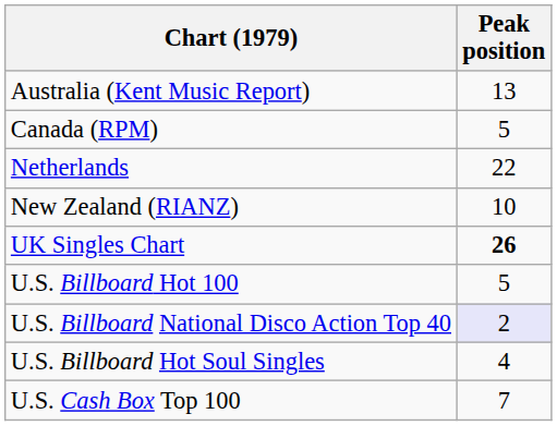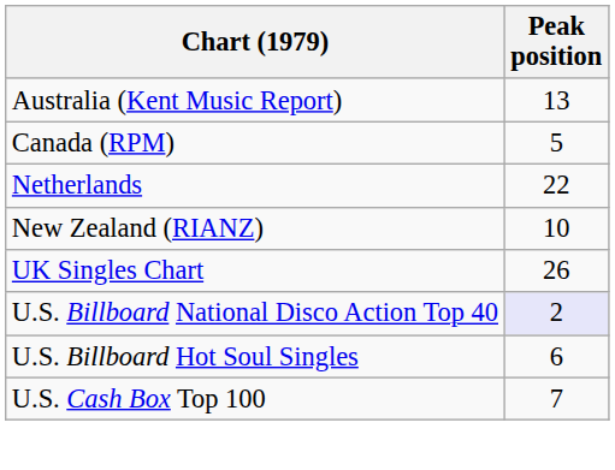 <table class="wikitable sortable">
 <tr>
 <th>Chart (1979)</th>
 <th>Peak<br>position</th>
 </tr>
 <tr>
 <td>Australia (<a href='#'>Kent Music Report</a>)</td>
 <td style="text-align:center;">13</td>
 </tr>
 <tr>
 <td>Canada (<a href='#'>RPM</a>)</td>
 <td style="text-align:center;">5</td>
 </tr>
 <tr>
 <td><a href='#'>Netherlands</a></td>
 <td style="text-align:center;">22</td>
 </tr>
 <tr>
 <td>New Zealand (<a href='#'>RIANZ</a>)</td>
 <td style="text-align:center;">10</td>
 </tr>
 <tr>
 <td><a href='#'>UK Singles Chart</a></td>
-<td style="text-align:center;"><strong>26</strong></td>
-</tr>
-<tr>
-<td>U.S. <a href='#'><em>Billboard</em> Hot 100</a></td>
-<td style="text-align:center;">5</td>
+<td style="text-align:center;">26</td>
 </tr>
 <tr>
 <td>U.S. <em><a href='#'>Billboard</a></em> <a href='#'>National Disco Action Top 40</a></td>
 <td style="background: lavender; text-align:center;">2</td>
 </tr>
 <tr>
 <td>U.S. <em>Billboard</em> <a href='#'>Hot Soul Singles</a></td>
-<td style="text-align:center;">4</td>
+<td style="text-align:center;">6</td>
 </tr>
 <tr>
 <td>U.S. <em><a href='#'>Cash Box</a></em> Top 100</td>
 <td style="text-align:center;">7</td>
 </tr>
 </table>
